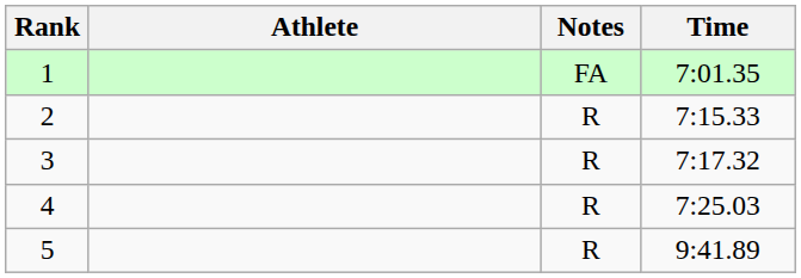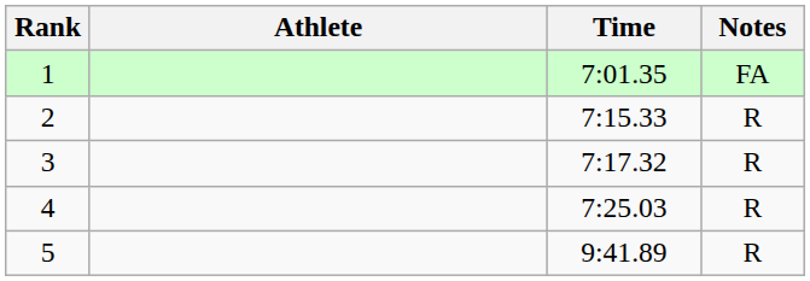 <table class=wikitable style="text-align:center">
 <tr>
 <th width=40>Rank</th>
 <th width=250>Athlete</th>
+<th width=80>Time</th>
 <th width=50>Notes</th>
-<th width=80>Time</th>
 </tr>
 <tr bgcolor="ccffcc">
 <td>1</td>
 <td align=left></td>
+<td>7:01.35</td>
 <td>FA</td>
-<td>7:01.35</td>
 </tr>
 <tr>
 <td>2</td>
 <td align=left></td>
+<td>7:15.33</td>
 <td>R</td>
-<td>7:15.33</td>
 </tr>
 <tr>
 <td>3</td>
 <td align=left></td>
+<td>7:17.32</td>
 <td>R</td>
-<td>7:17.32</td>
 </tr>
 <tr>
 <td>4</td>
 <td align=left></td>
+<td>7:25.03</td>
 <td>R</td>
-<td>7:25.03</td>
 </tr>
 <tr>
 <td>5</td>
 <td align=left></td>
+<td>9:41.89</td>
 <td>R</td>
-<td>9:41.89</td>
 </tr>
 </table>
